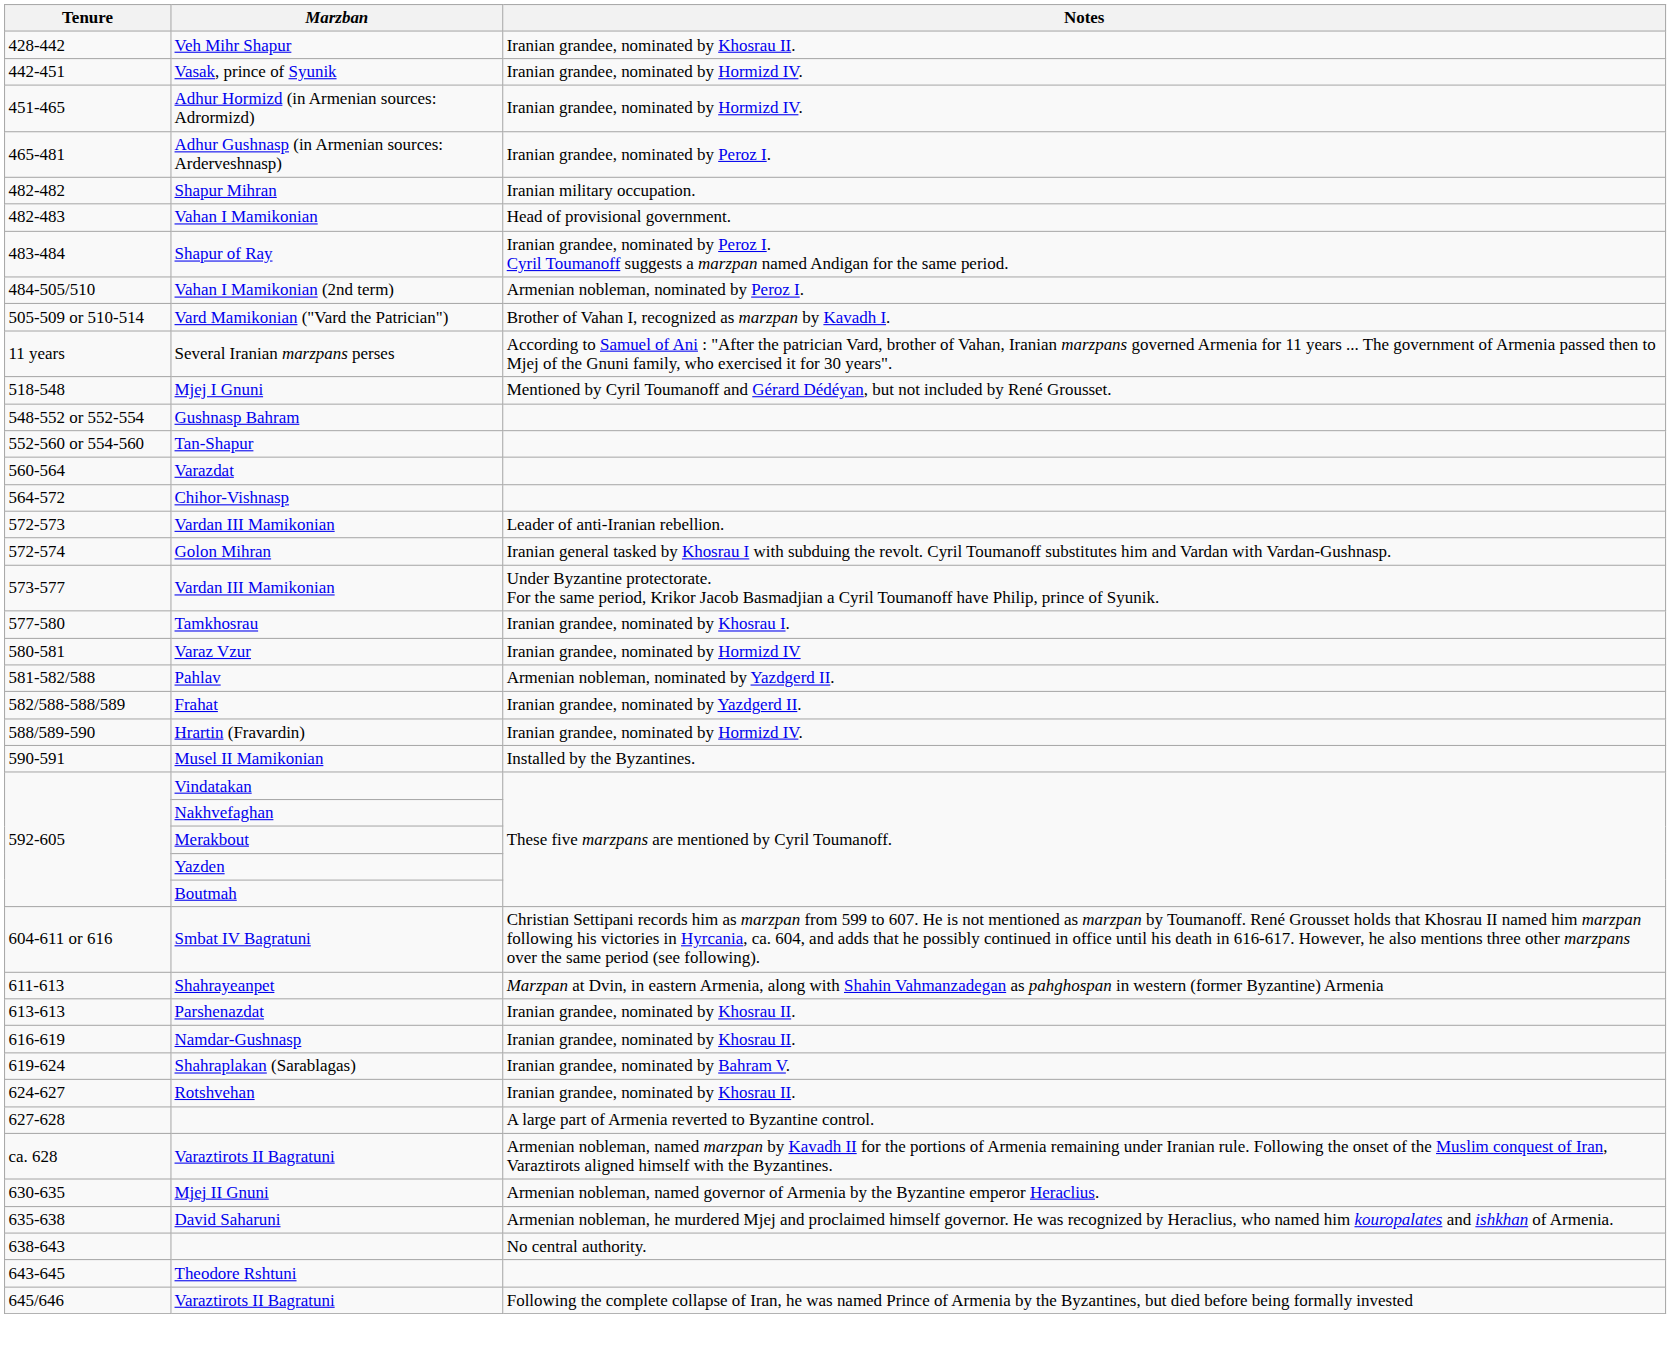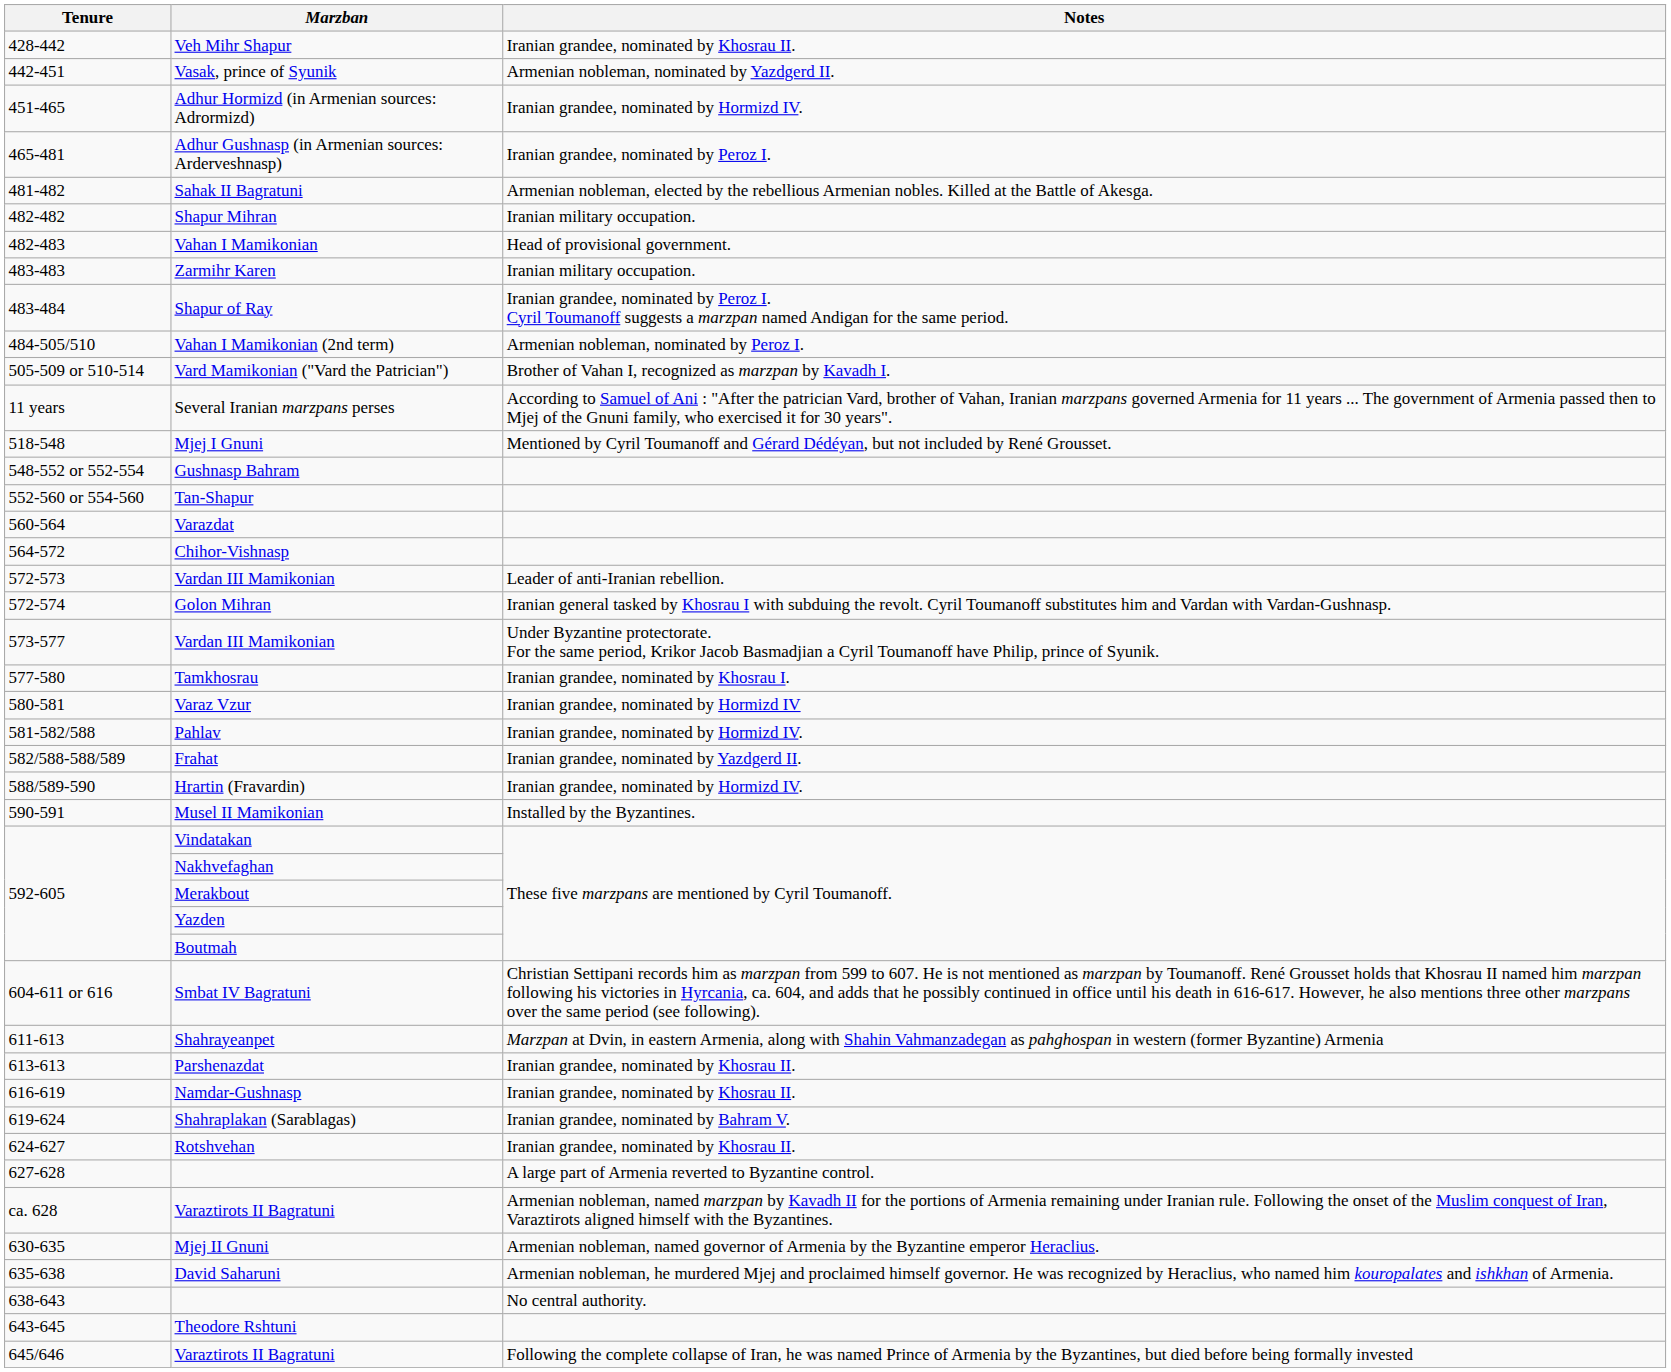 <table class="wikitable">
 <tr>
 <th width="10%">Tenure</th>
 <th width="20%"><em>Marzban</em></th>
 <th>Notes</th>
 </tr>
 <tr>
 <td>428-442</td>
 <td><a href='#'>Veh Mihr Shapur</a></td>
 <td>Iranian grandee, nominated by <a href='#'>Khosrau II</a>.</td>
 </tr>
 <tr>
 <td>442-451</td>
 <td><a href='#'>Vasak</a>, prince of <a href='#'>Syunik</a></td>
-<td>Iranian grandee, nominated by <a href='#'>Hormizd IV</a>.</td>
+<td>Armenian nobleman, nominated by <a href='#'>Yazdgerd II</a>.</td>
 </tr>
 <tr>
 <td>451-465</td>
 <td><a href='#'>Adhur Hormizd</a> (in Armenian sources: Adrormizd)</td>
 <td>Iranian grandee, nominated by <a href='#'>Hormizd IV</a>.</td>
 </tr>
 <tr>
 <td>465-481</td>
 <td><a href='#'>Adhur Gushnasp</a> (in Armenian sources: Arderveshnasp)</td>
 <td>Iranian grandee, nominated by <a href='#'>Peroz I</a>.</td>
 </tr>
 <tr>
+<td>481-482</td>
+<td><a href='#'>Sahak II Bagratuni</a></td>
+<td>Armenian nobleman, elected by the rebellious Armenian nobles. Killed at the Battle of Akesga.</td>
+</tr>
+<tr>
 <td>482-482</td>
 <td><a href='#'>Shapur Mihran</a></td>
 <td>Iranian military occupation.</td>
 </tr>
 <tr>
 <td>482-483</td>
 <td><a href='#'>Vahan I Mamikonian</a></td>
 <td>Head of provisional government.</td>
+</tr>
+<tr>
+<td>483-483</td>
+<td><a href='#'>Zarmihr Karen</a></td>
+<td>Iranian military occupation.</td>
 </tr>
 <tr>
 <td>483-484</td>
 <td><a href='#'>Shapur of Ray</a></td>
 <td>Iranian grandee, nominated by <a href='#'>Peroz I</a>. <br> <a href='#'>Cyril Toumanoff</a> suggests a <em>marzpan</em> named Andigan for the same period.</td>
 </tr>
 <tr>
 <td>484-505/510</td>
 <td><a href='#'>Vahan I Mamikonian</a> (2nd term)</td>
 <td>Armenian nobleman, nominated by <a href='#'>Peroz I</a>.</td>
 </tr>
 <tr>
 <td>505-509 or 510-514</td>
 <td><a href='#'>Vard Mamikonian</a> ("Vard the Patrician")</td>
 <td>Brother of Vahan I, recognized as <em>marzpan</em> by <a href='#'>Kavadh I</a>.</td>
 </tr>
 <tr>
 <td>11 years</td>
 <td>Several Iranian <em>marzpans</em> perses</td>
 <td>According to <a href='#'>Samuel of Ani</a> : "After the patrician Vard, brother of Vahan, Iranian <em>marzpans</em> governed Armenia for 11 years ... The government of Armenia passed then to Mjej of the Gnuni family, who exercised it for 30 years".</td>
 </tr>
 <tr>
 <td>518-548</td>
 <td><a href='#'>Mjej I Gnuni</a></td>
 <td>Mentioned by Cyril Toumanoff and <a href='#'>Gérard Dédéyan</a>, but not included by René Grousset.</td>
 </tr>
 <tr>
 <td>548-552 or 552-554</td>
 <td><a href='#'>Gushnasp Bahram</a></td>
 <td></td>
 </tr>
 <tr>
 <td>552-560 or 554-560</td>
 <td><a href='#'>Tan-Shapur</a></td>
 <td></td>
 </tr>
 <tr>
 <td>560-564</td>
 <td><a href='#'>Varazdat</a></td>
 <td></td>
 </tr>
 <tr>
 <td>564-572</td>
 <td><a href='#'>Chihor-Vishnasp</a></td>
 <td></td>
 </tr>
 <tr>
 <td>572-573</td>
 <td><a href='#'>Vardan III Mamikonian</a></td>
 <td>Leader of anti-Iranian rebellion.</td>
 </tr>
 <tr>
 <td>572-574</td>
 <td><a href='#'>Golon Mihran</a></td>
 <td>Iranian general tasked by <a href='#'>Khosrau I</a> with subduing the revolt. Cyril Toumanoff substitutes him and Vardan with Vardan-Gushnasp.</td>
 </tr>
 <tr>
 <td>573-577</td>
 <td><a href='#'>Vardan III Mamikonian</a></td>
 <td>Under Byzantine protectorate.<br> For the same period, Krikor Jacob Basmadjian a Cyril Toumanoff have Philip,  prince of Syunik.</td>
 </tr>
 <tr>
 <td>577-580</td>
 <td><a href='#'>Tamkhosrau</a></td>
 <td>Iranian grandee, nominated by <a href='#'>Khosrau I</a>.</td>
 </tr>
 <tr>
 <td>580-581</td>
 <td><a href='#'>Varaz Vzur</a></td>
 <td>Iranian grandee, nominated by <a href='#'>Hormizd IV</a></td>
 </tr>
 <tr>
 <td>581-582/588</td>
 <td><a href='#'>Pahlav</a></td>
-<td>Armenian nobleman, nominated by <a href='#'>Yazdgerd II</a>.</td>
+<td>Iranian grandee, nominated by <a href='#'>Hormizd IV</a>.</td>
 </tr>
 <tr>
 <td>582/588-588/589</td>
 <td><a href='#'>Frahat</a></td>
 <td>Iranian grandee, nominated by <a href='#'>Yazdgerd II</a>.</td>
 </tr>
 <tr>
 <td>588/589-590</td>
 <td><a href='#'>Hrartin</a> (Fravardin)</td>
 <td>Iranian grandee, nominated by <a href='#'>Hormizd IV</a>.</td>
 </tr>
 <tr>
 <td>590-591</td>
 <td><a href='#'>Musel II Mamikonian</a></td>
 <td>Installed by the Byzantines.</td>
 </tr>
 <tr>
 <td rowspan=5>592-605</td>
 <td><a href='#'>Vindatakan</a></td>
 <td rowspan=5>These five <em>marzpans</em> are mentioned by Cyril Toumanoff.</td>
 </tr>
 <tr>
 <td><a href='#'>Nakhvefaghan</a></td>
 </tr>
 <tr>
 <td><a href='#'>Merakbout</a></td>
 </tr>
 <tr>
 <td><a href='#'>Yazden</a></td>
 </tr>
 <tr>
 <td><a href='#'>Boutmah</a></td>
 </tr>
 <tr>
 <td>604-611 or 616</td>
 <td><a href='#'>Smbat IV Bagratuni</a></td>
 <td>Christian Settipani records him as <em>marzpan</em> from 599 to 607. He is not mentioned as <em>marzpan</em> by Toumanoff. René Grousset holds that Khosrau II named him <em>marzpan</em> following his victories in <a href='#'>Hyrcania</a>, ca. 604, and adds that he possibly continued in office until his death in 616-617. However, he also mentions three other <em>marzpans</em> over the same period (see following).</td>
 </tr>
 <tr>
 <td>611-613</td>
 <td><a href='#'>Shahrayeanpet</a></td>
 <td><em>Marzpan</em> at Dvin, in eastern Armenia, along with <a href='#'>Shahin Vahmanzadegan</a> as <em>pahghospan</em> in western (former Byzantine) Armenia</td>
 </tr>
 <tr>
 <td>613-613</td>
 <td><a href='#'>Parshenazdat</a></td>
 <td>Iranian grandee, nominated by <a href='#'>Khosrau II</a>.</td>
 </tr>
 <tr>
 <td>616-619</td>
 <td><a href='#'>Namdar-Gushnasp</a></td>
 <td>Iranian grandee, nominated by <a href='#'>Khosrau II</a>.</td>
 </tr>
 <tr>
 <td>619-624</td>
 <td><a href='#'>Shahraplakan</a> (Sarablagas)</td>
 <td>Iranian grandee, nominated by <a href='#'>Bahram V</a>.</td>
 </tr>
 <tr>
 <td>624-627</td>
 <td><a href='#'>Rotshvehan</a></td>
 <td>Iranian grandee, nominated by <a href='#'>Khosrau II</a>.</td>
 </tr>
 <tr>
 <td>627-628</td>
 <td></td>
 <td>A large part of Armenia reverted to Byzantine control.</td>
 </tr>
 <tr>
 <td>ca. 628</td>
 <td><a href='#'>Varaztirots II Bagratuni</a></td>
 <td>Armenian nobleman, named <em>marzpan</em> by <a href='#'>Kavadh II</a> for the portions of Armenia remaining under Iranian rule. Following the onset of the <a href='#'>Muslim conquest of Iran</a>, Varaztirots aligned himself with the Byzantines.</td>
 </tr>
 <tr>
 <td>630-635</td>
 <td><a href='#'>Mjej II Gnuni</a></td>
 <td>Armenian nobleman, named governor of Armenia by the Byzantine emperor <a href='#'>Heraclius</a>.</td>
 </tr>
 <tr>
 <td>635-638</td>
 <td><a href='#'>David Saharuni</a></td>
 <td>Armenian nobleman, he murdered Mjej and proclaimed himself governor. He was recognized by Heraclius, who named him <em><a href='#'>kouropalates</a></em> and <em><a href='#'>ishkhan</a></em> of Armenia.</td>
 </tr>
 <tr>
 <td>638-643</td>
 <td></td>
 <td>No central authority.</td>
 </tr>
 <tr>
 <td>643-645</td>
 <td><a href='#'>Theodore Rshtuni</a></td>
 <td></td>
 </tr>
 <tr>
 <td>645/646</td>
 <td><a href='#'>Varaztirots II Bagratuni</a></td>
 <td>Following the complete collapse of Iran, he was named Prince of Armenia by the Byzantines, but died before being formally invested</td>
 </tr>
 </table>
